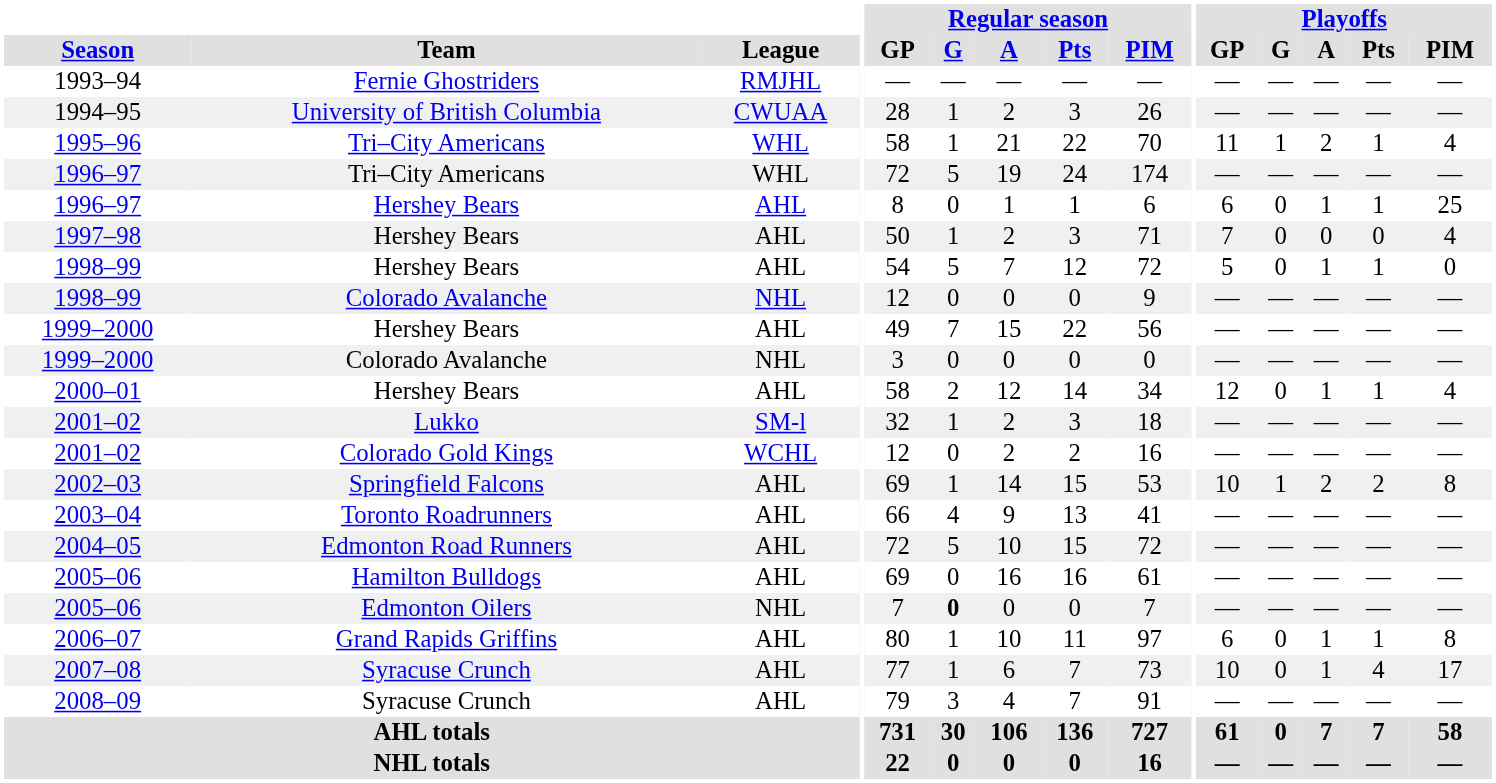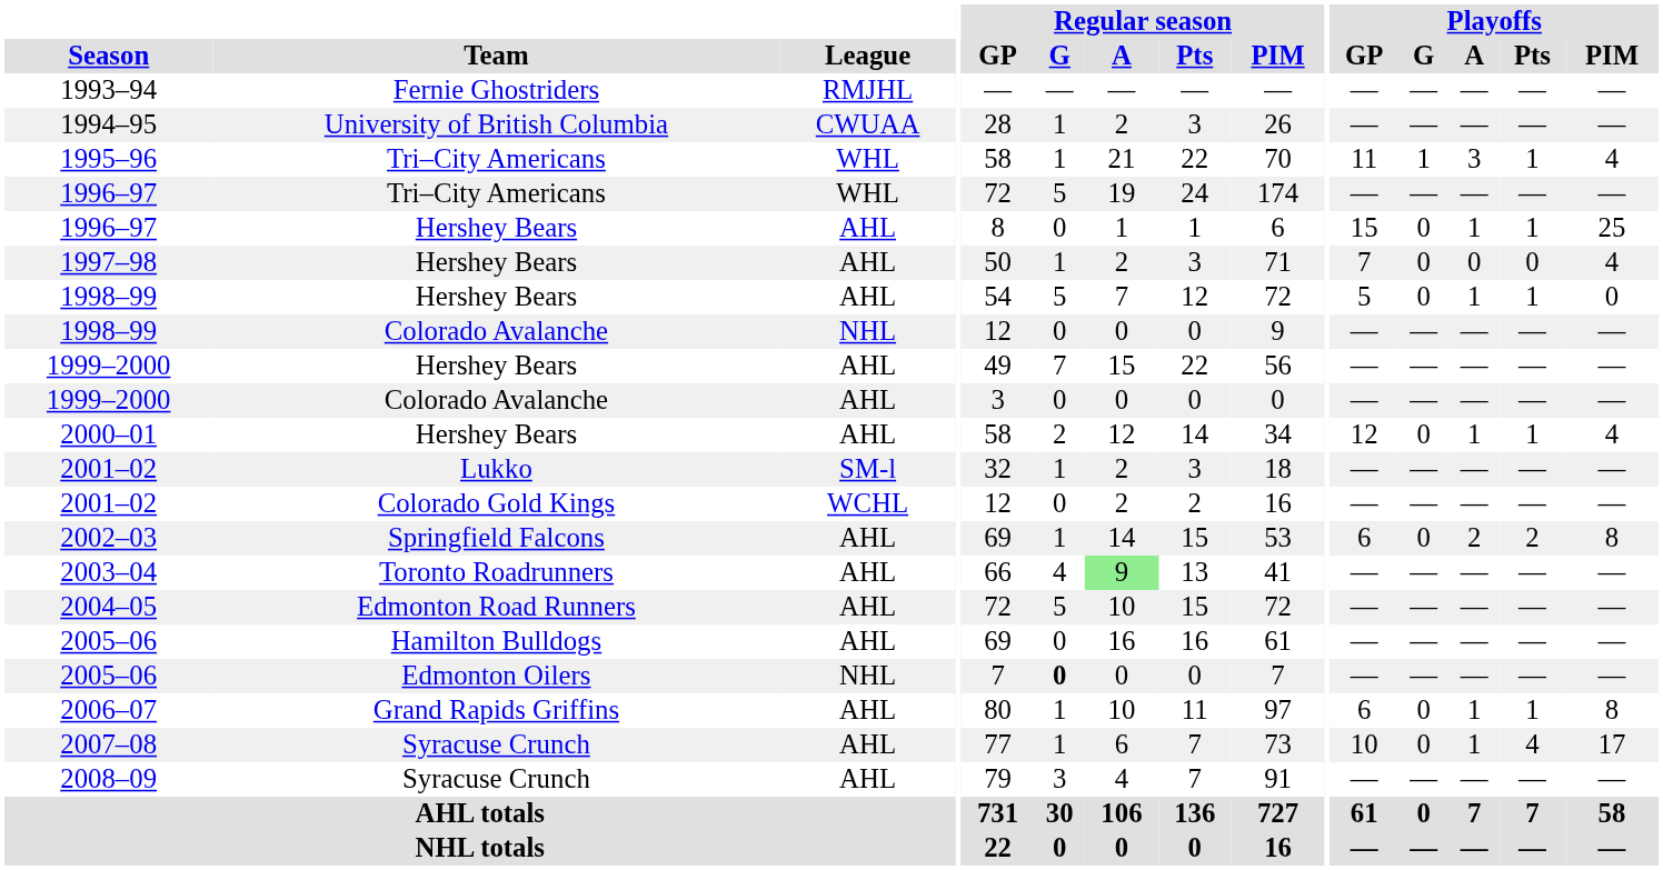 <table border="0" cellpadding="1" cellspacing="0" style="text-align:center; width:60em">
 <tr bgcolor="#e0e0e0">
 <th colspan="3" bgcolor="#ffffff"></th>
 <th rowspan="100" bgcolor="#ffffff"></th>
 <th colspan="5"><a href='#'>Regular season</a></th>
 <th rowspan="100" bgcolor="#ffffff"></th>
 <th colspan="5"><a href='#'>Playoffs</a></th>
 </tr>
 <tr bgcolor="#e0e0e0">
 <th><a href='#'>Season</a></th>
 <th>Team</th>
 <th>League</th>
 <th>GP</th>
 <th><a href='#'>G</a></th>
 <th><a href='#'>A</a></th>
 <th><a href='#'>Pts</a></th>
 <th><a href='#'>PIM</a></th>
 <th>GP</th>
 <th>G</th>
 <th>A</th>
 <th>Pts</th>
 <th>PIM</th>
 </tr>
 <tr>
 <td>1993–94</td>
 <td><a href='#'>Fernie Ghostriders</a></td>
 <td><a href='#'>RMJHL</a></td>
 <td>—</td>
 <td>—</td>
 <td>—</td>
 <td>—</td>
 <td>—</td>
 <td>—</td>
 <td>—</td>
 <td>—</td>
 <td>—</td>
 <td>—</td>
 </tr>
 <tr bgcolor="#f0f0f0">
 <td>1994–95</td>
 <td><a href='#'>University of British Columbia</a></td>
 <td><a href='#'>CWUAA</a></td>
 <td>28</td>
 <td>1</td>
 <td>2</td>
 <td>3</td>
 <td>26</td>
 <td>—</td>
 <td>—</td>
 <td>—</td>
 <td>—</td>
 <td>—</td>
 </tr>
 <tr>
 <td><a href='#'>1995–96</a></td>
 <td><a href='#'>Tri–City Americans</a></td>
 <td><a href='#'>WHL</a></td>
 <td>58</td>
 <td>1</td>
 <td>21</td>
 <td>22</td>
 <td>70</td>
 <td>11</td>
 <td>1</td>
-<td>2</td>
+<td>3</td>
 <td>1</td>
 <td>4</td>
 </tr>
 <tr bgcolor="#f0f0f0">
 <td><a href='#'>1996–97</a></td>
 <td>Tri–City Americans</td>
 <td>WHL</td>
 <td>72</td>
 <td>5</td>
 <td>19</td>
 <td>24</td>
 <td>174</td>
 <td>—</td>
 <td>—</td>
 <td>—</td>
 <td>—</td>
 <td>—</td>
 </tr>
 <tr>
 <td><a href='#'>1996–97</a></td>
 <td><a href='#'>Hershey Bears</a></td>
 <td><a href='#'>AHL</a></td>
 <td>8</td>
 <td>0</td>
 <td>1</td>
 <td>1</td>
 <td>6</td>
-<td>6</td>
+<td>15</td>
 <td>0</td>
 <td>1</td>
 <td>1</td>
 <td>25</td>
 </tr>
 <tr bgcolor="#f0f0f0">
 <td><a href='#'>1997–98</a></td>
 <td>Hershey Bears</td>
 <td>AHL</td>
 <td>50</td>
 <td>1</td>
 <td>2</td>
 <td>3</td>
 <td>71</td>
 <td>7</td>
 <td>0</td>
 <td>0</td>
 <td>0</td>
 <td>4</td>
 </tr>
 <tr>
 <td><a href='#'>1998–99</a></td>
 <td>Hershey Bears</td>
 <td>AHL</td>
 <td>54</td>
 <td>5</td>
 <td>7</td>
 <td>12</td>
 <td>72</td>
 <td>5</td>
 <td>0</td>
 <td>1</td>
 <td>1</td>
 <td>0</td>
 </tr>
 <tr bgcolor="#f0f0f0">
 <td><a href='#'>1998–99</a></td>
 <td><a href='#'>Colorado Avalanche</a></td>
 <td><a href='#'>NHL</a></td>
 <td>12</td>
 <td>0</td>
 <td>0</td>
 <td>0</td>
 <td>9</td>
 <td>—</td>
 <td>—</td>
 <td>—</td>
 <td>—</td>
 <td>—</td>
 </tr>
 <tr>
 <td><a href='#'>1999–2000</a></td>
 <td>Hershey Bears</td>
 <td>AHL</td>
 <td>49</td>
 <td>7</td>
 <td>15</td>
 <td>22</td>
 <td>56</td>
 <td>—</td>
 <td>—</td>
 <td>—</td>
 <td>—</td>
 <td>—</td>
 </tr>
 <tr bgcolor="#f0f0f0">
 <td><a href='#'>1999–2000</a></td>
 <td>Colorado Avalanche</td>
-<td>NHL</td>
+<td>AHL</td>
 <td>3</td>
 <td>0</td>
 <td>0</td>
 <td>0</td>
 <td>0</td>
 <td>—</td>
 <td>—</td>
 <td>—</td>
 <td>—</td>
 <td>—</td>
 </tr>
 <tr>
 <td><a href='#'>2000–01</a></td>
 <td>Hershey Bears</td>
 <td>AHL</td>
 <td>58</td>
 <td>2</td>
 <td>12</td>
 <td>14</td>
 <td>34</td>
 <td>12</td>
 <td>0</td>
 <td>1</td>
 <td>1</td>
 <td>4</td>
 </tr>
 <tr bgcolor="#f0f0f0">
 <td><a href='#'>2001–02</a></td>
 <td><a href='#'>Lukko</a></td>
 <td><a href='#'>SM-l</a></td>
 <td>32</td>
 <td>1</td>
 <td>2</td>
 <td>3</td>
 <td>18</td>
 <td>—</td>
 <td>—</td>
 <td>—</td>
 <td>—</td>
 <td>—</td>
 </tr>
 <tr>
 <td><a href='#'>2001–02</a></td>
 <td><a href='#'>Colorado Gold Kings</a></td>
 <td><a href='#'>WCHL</a></td>
 <td>12</td>
 <td>0</td>
 <td>2</td>
 <td>2</td>
 <td>16</td>
 <td>—</td>
 <td>—</td>
 <td>—</td>
 <td>—</td>
 <td>—</td>
 </tr>
 <tr bgcolor="#f0f0f0">
 <td><a href='#'>2002–03</a></td>
 <td><a href='#'>Springfield Falcons</a></td>
 <td>AHL</td>
 <td>69</td>
 <td>1</td>
 <td>14</td>
 <td>15</td>
 <td>53</td>
-<td>10</td>
-<td>1</td>
+<td>6</td>
+<td>0</td>
 <td>2</td>
 <td>2</td>
 <td>8</td>
 </tr>
 <tr>
 <td><a href='#'>2003–04</a></td>
 <td><a href='#'>Toronto Roadrunners</a></td>
 <td>AHL</td>
 <td>66</td>
 <td>4</td>
-<td>9</td>
+<td style="background: lightgreen;">9</td>
 <td>13</td>
 <td>41</td>
 <td>—</td>
 <td>—</td>
 <td>—</td>
 <td>—</td>
 <td>—</td>
 </tr>
 <tr bgcolor="#f0f0f0">
 <td><a href='#'>2004–05</a></td>
 <td><a href='#'>Edmonton Road Runners</a></td>
 <td>AHL</td>
 <td>72</td>
 <td>5</td>
 <td>10</td>
 <td>15</td>
 <td>72</td>
 <td>—</td>
 <td>—</td>
 <td>—</td>
 <td>—</td>
 <td>—</td>
 </tr>
 <tr>
 <td><a href='#'>2005–06</a></td>
 <td><a href='#'>Hamilton Bulldogs</a></td>
 <td>AHL</td>
 <td>69</td>
 <td>0</td>
 <td>16</td>
 <td>16</td>
 <td>61</td>
 <td>—</td>
 <td>—</td>
 <td>—</td>
 <td>—</td>
 <td>—</td>
 </tr>
 <tr bgcolor="#f0f0f0">
 <td><a href='#'>2005–06</a></td>
 <td><a href='#'>Edmonton Oilers</a></td>
 <td>NHL</td>
 <td>7</td>
 <td><strong>0</strong></td>
 <td>0</td>
 <td>0</td>
 <td>7</td>
 <td>—</td>
 <td>—</td>
 <td>—</td>
 <td>—</td>
 <td>—</td>
 </tr>
 <tr>
 <td><a href='#'>2006–07</a></td>
 <td><a href='#'>Grand Rapids Griffins</a></td>
 <td>AHL</td>
 <td>80</td>
 <td>1</td>
 <td>10</td>
 <td>11</td>
 <td>97</td>
 <td>6</td>
 <td>0</td>
 <td>1</td>
 <td>1</td>
 <td>8</td>
 </tr>
 <tr bgcolor="#f0f0f0">
 <td><a href='#'>2007–08</a></td>
 <td><a href='#'>Syracuse Crunch</a></td>
 <td>AHL</td>
 <td>77</td>
 <td>1</td>
 <td>6</td>
 <td>7</td>
 <td>73</td>
 <td>10</td>
 <td>0</td>
 <td>1</td>
 <td>4</td>
 <td>17</td>
 </tr>
 <tr>
 <td><a href='#'>2008–09</a></td>
 <td>Syracuse Crunch</td>
 <td>AHL</td>
 <td>79</td>
 <td>3</td>
 <td>4</td>
 <td>7</td>
 <td>91</td>
 <td>—</td>
 <td>—</td>
 <td>—</td>
 <td>—</td>
 <td>—</td>
 </tr>
 <tr bgcolor="#e0e0e0">
 <th colspan="3">AHL totals</th>
 <th>731</th>
 <th>30</th>
 <th>106</th>
 <th>136</th>
 <th>727</th>
 <th>61</th>
 <th>0</th>
 <th>7</th>
 <th>7</th>
 <th>58</th>
 </tr>
 <tr bgcolor="#e0e0e0">
 <th colspan="3">NHL totals</th>
 <th>22</th>
 <th>0</th>
 <th>0</th>
 <th>0</th>
 <th>16</th>
 <th>—</th>
 <th>—</th>
 <th>—</th>
 <th>—</th>
 <th>—</th>
 </tr>
 </table>
